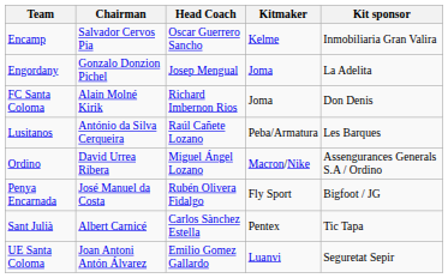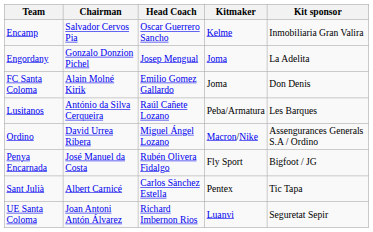 <table class="wikitable sortable">
 <tr>
 <th>Team</th>
 <th>Chairman</th>
 <th>Head Coach</th>
 <th>Kitmaker</th>
 <th>Kit sponsor</th>
 </tr>
 <tr>
 <td><a href='#'>Encamp</a></td>
 <td> <a href='#'>Salvador Cervos Pia</a></td>
 <td> <a href='#'>Oscar Guerrero Sancho</a></td>
 <td><a href='#'>Kelme</a></td>
 <td>Inmobiliaria Gran Valira</td>
 </tr>
 <tr>
 <td><a href='#'>Engordany</a></td>
 <td> <a href='#'>Gonzalo Donzion Pichel</a></td>
 <td> <a href='#'>Josep Mengual</a></td>
 <td><a href='#'>Joma</a></td>
 <td>La Adelita</td>
 </tr>
 <tr>
 <td><a href='#'>FC Santa Coloma</a></td>
 <td> <a href='#'>Alain Molné Kirik</a></td>
-<td> <a href='#'>Richard Imbernon Rios</a></td>
+<td> <a href='#'>Emilio Gomez Gallardo</a></td>
 <td>Joma</td>
 <td>Don Denis</td>
 </tr>
 <tr>
 <td><a href='#'>Lusitanos</a></td>
 <td> <a href='#'>António da Silva Cerqueira</a></td>
 <td> <a href='#'>Raúl Cañete Lozano</a></td>
 <td>Peba/Armatura</td>
 <td>Les Barques</td>
 </tr>
 <tr>
 <td><a href='#'>Ordino</a></td>
 <td> <a href='#'>David Urrea Ribera</a></td>
 <td> <a href='#'>Miguel Ángel Lozano</a></td>
 <td><a href='#'>Macron</a>/<a href='#'>Nike</a></td>
 <td>Assengurances Generals S.A / Ordino</td>
 </tr>
 <tr>
 <td><a href='#'>Penya Encarnada</a></td>
 <td> <a href='#'>José Manuel da Costa</a></td>
 <td> <a href='#'>Rubén Olivera Fidalgo</a></td>
 <td>Fly Sport</td>
 <td>Bigfoot / JG</td>
 </tr>
 <tr>
 <td><a href='#'>Sant Julià</a></td>
 <td> <a href='#'>Albert Carnicé</a></td>
 <td> <a href='#'>Carlos Sànchez Estella</a></td>
 <td>Pentex</td>
 <td>Tic Tapa</td>
 </tr>
 <tr>
 <td><a href='#'>UE Santa Coloma</a></td>
 <td> <a href='#'>Joan Antoni Antón Álvarez</a></td>
-<td> <a href='#'>Emilio Gomez Gallardo</a></td>
+<td> <a href='#'>Richard Imbernon Rios</a></td>
 <td><a href='#'>Luanvi</a></td>
 <td>Seguretat Sepir</td>
 </tr>
 </table>
